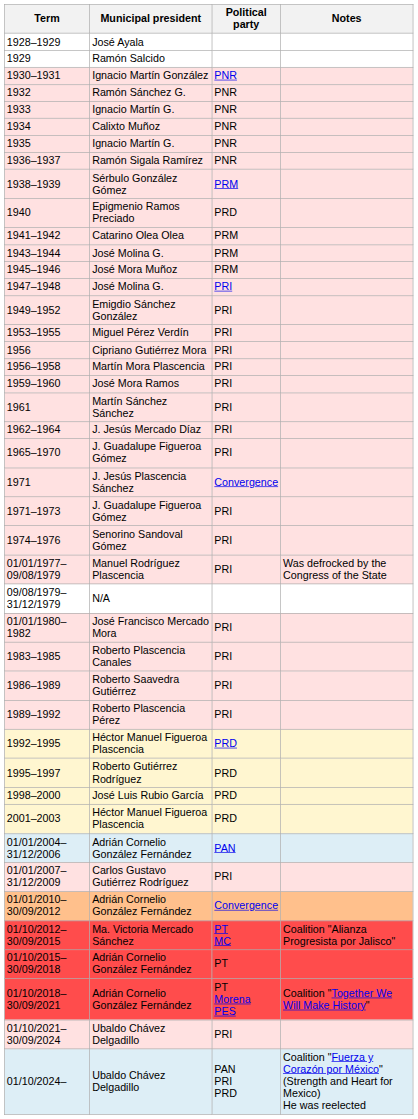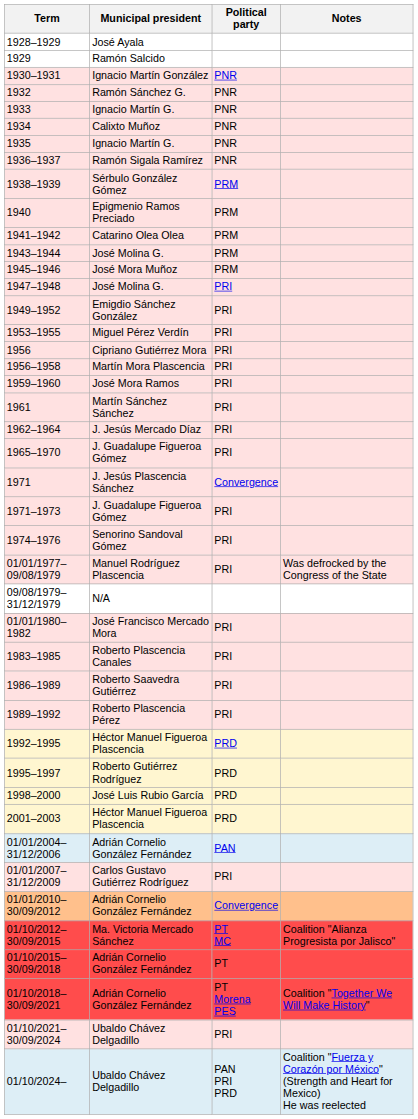 <table class=wikitable>
 <tr>
 <th width=120px>Term</th>
 <th width=175px>Municipal president</th>
 <th width=60px>Political party</th>
 <th width=190px>Notes</th>
 </tr>
 <tr style="background:#ffffff">
 <td>1928–1929</td>
 <td>José Ayala</td>
 <td></td>
 <td></td>
 </tr>
 <tr style="background:#ffffff">
 <td>1929</td>
 <td>Ramón Salcido</td>
 <td></td>
 <td></td>
 </tr>
 <tr style="background:#ffe1e1">
 <td>1930–1931</td>
 <td>Ignacio Martín González</td>
 <td><a href='#'>PNR</a> </td>
 <td></td>
 </tr>
 <tr style="background:#ffe1e1">
 <td>1932</td>
 <td>Ramón Sánchez G.</td>
 <td Partido Nacional Revolucionario>PNR </td>
 <td></td>
 </tr>
 <tr style="background:#ffe1e1">
 <td>1933</td>
 <td>Ignacio Martín G.</td>
 <td Partido Nacional Revolucionario>PNR </td>
 <td></td>
 </tr>
 <tr style="background:#ffe1e1">
 <td>1934</td>
 <td>Calixto Muñoz</td>
 <td Partido Nacional Revolucionario>PNR </td>
 <td></td>
 </tr>
 <tr style="background:#ffe1e1">
 <td>1935</td>
 <td>Ignacio Martín G.</td>
 <td Partido Nacional Revolucionario>PNR </td>
 <td></td>
 </tr>
 <tr style="background:#ffe1e1">
 <td>1936–1937</td>
 <td>Ramón Sigala Ramírez</td>
 <td Partido Nacional Revolucionario>PNR </td>
 <td></td>
 </tr>
 <tr style="background:#ffe1e1">
 <td>1938–1939</td>
 <td>Sérbulo González Gómez</td>
 <td><a href='#'>PRM</a> </td>
 <td></td>
 </tr>
 <tr style="background:#ffe1e1">
 <td>1940</td>
 <td>Epigmenio Ramos Preciado</td>
-<td Party of the Democratic Revolution>PRD </td>
+<td Partido de la Revolución Mexicana>PRM </td>
 <td></td>
 </tr>
 <tr style="background:#ffe1e1">
 <td>1941–1942</td>
 <td>Catarino Olea Olea</td>
 <td Partido de la Revolución Mexicana>PRM </td>
 <td></td>
 </tr>
 <tr style="background:#ffe1e1">
 <td>1943–1944</td>
 <td>José Molina G.</td>
 <td Partido de la Revolución Mexicana>PRM </td>
 <td></td>
 </tr>
 <tr style="background:#ffe1e1">
 <td>1945–1946</td>
 <td>José Mora Muñoz</td>
 <td Partido de la Revolución Mexicana>PRM </td>
 <td></td>
 </tr>
 <tr style="background:#ffe1e1">
 <td>1947–1948</td>
 <td>José Molina G.</td>
 <td><a href='#'>PRI</a> </td>
 <td></td>
 </tr>
 <tr style="background:#ffe1e1">
 <td>1949–1952</td>
 <td>Emigdio Sánchez González</td>
 <td Institutional Revolutionary Party>PRI </td>
 <td></td>
 </tr>
 <tr style="background:#ffe1e1">
 <td>1953–1955</td>
 <td>Miguel Pérez Verdín</td>
 <td Institutional Revolutionary Party>PRI </td>
 <td></td>
 </tr>
 <tr style="background:#ffe1e1">
 <td>1956</td>
 <td>Cipriano Gutiérrez Mora</td>
 <td Institutional Revolutionary Party>PRI </td>
 <td></td>
 </tr>
 <tr style="background:#ffe1e1">
 <td>1956–1958</td>
 <td>Martín Mora Plascencia</td>
 <td Institutional Revolutionary Party>PRI </td>
 <td></td>
 </tr>
 <tr style="background:#ffe1e1">
 <td>1959–1960</td>
 <td>José Mora Ramos</td>
 <td Institutional Revolutionary Party>PRI </td>
 <td></td>
 </tr>
 <tr style="background:#ffe1e1">
 <td>1961</td>
 <td>Martín Sánchez Sánchez</td>
 <td Institutional Revolutionary Party>PRI </td>
 <td></td>
 </tr>
 <tr style="background:#ffe1e1">
 <td>1962–1964</td>
 <td>J. Jesús Mercado Díaz</td>
 <td Institutional Revolutionary Party>PRI </td>
 <td></td>
 </tr>
 <tr style="background:#ffe1e1">
 <td>1965–1970</td>
 <td>J. Guadalupe Figueroa Gómez</td>
 <td Institutional Revolutionary Party>PRI </td>
 <td></td>
 </tr>
 <tr style="background:#ffe1e1">
 <td>1971</td>
 <td>J. Jesús Plascencia Sánchez</td>
 <td><a href='#'>Convergence</a> </td>
 <td></td>
 </tr>
 <tr style="background:#ffe1e1">
 <td>1971–1973</td>
 <td>J. Guadalupe Figueroa Gómez</td>
 <td Institutional Revolutionary Party>PRI </td>
 <td></td>
 </tr>
 <tr style="background:#ffe1e1">
 <td>1974–1976</td>
 <td>Senorino Sandoval Gómez</td>
 <td Institutional Revolutionary Party>PRI </td>
 <td></td>
 </tr>
 <tr style="background:#ffe1e1">
 <td>01/01/1977–09/08/1979</td>
 <td>Manuel Rodríguez Plascencia</td>
 <td Institutional Revolutionary Party>PRI </td>
 <td>Was defrocked by the Congress of the State</td>
 </tr>
 <tr style="background:#ffffff">
 <td>09/08/1979–31/12/1979</td>
 <td>N/A</td>
 <td></td>
 <td></td>
 </tr>
 <tr style="background:#ffe1e1">
 <td>01/01/1980–1982</td>
 <td>José Francisco Mercado Mora</td>
 <td Institutional Revolutionary Party>PRI </td>
 <td></td>
 </tr>
 <tr style="background:#ffe1e1">
 <td>1983–1985</td>
 <td>Roberto Plascencia Canales</td>
 <td Institutional Revolutionary Party>PRI </td>
 <td></td>
 </tr>
 <tr style="background:#ffe1e1">
 <td>1986–1989</td>
 <td>Roberto Saavedra Gutiérrez</td>
 <td Institutional Revolutionary Party>PRI </td>
 <td></td>
 </tr>
 <tr style="background:#ffe1e1">
 <td>1989–1992</td>
 <td>Roberto Plascencia Pérez</td>
 <td Institutional Revolutionary Party>PRI </td>
 <td></td>
 </tr>
 <tr style="background:#fff6d0">
 <td>1992–1995</td>
 <td>Héctor Manuel Figueroa Plascencia</td>
 <td><a href='#'>PRD</a> </td>
 <td></td>
 </tr>
 <tr style="background:#fff6d0">
 <td>1995–1997</td>
 <td>Roberto Gutiérrez Rodríguez</td>
 <td Party of the Democratic Revolution>PRD </td>
 <td></td>
 </tr>
 <tr style="background:#fff6d0">
 <td>1998–2000</td>
 <td>José Luis Rubio García</td>
 <td Party of the Democratic Revolution Democrática>PRD </td>
 <td></td>
 </tr>
 <tr style="background:#fff6d0;">
 <td>2001–2003</td>
 <td>Héctor Manuel Figueroa Plascencia</td>
 <td Party of the Democratic Revolution>PRD </td>
 <td></td>
 </tr>
 <tr style="background:#ddeef6">
 <td>01/01/2004–31/12/2006</td>
 <td>Adrián Cornelio González Fernández</td>
 <td><a href='#'>PAN</a> </td>
 <td></td>
 </tr>
 <tr style="background:#ffe1e1">
 <td>01/01/2007–31/12/2009</td>
 <td>Carlos Gustavo Gutiérrez Rodríguez</td>
 <td Institutional Revolutionary Party>PRI </td>
 <td></td>
 </tr>
 <tr style="background:#ffc08c">
 <td>01/01/2010–30/09/2012</td>
 <td>Adrián Cornelio González Fernández</td>
 <td><a href='#'>Convergence</a> </td>
 <td></td>
 </tr>
 <tr style="background:#ff4c4c">
 <td>01/10/2012–30/09/2015</td>
 <td>Ma. Victoria Mercado Sánchez</td>
 <td><a href='#'>PT</a> <br><a href='#'>MC</a> </td>
 <td>Coalition "Alianza Progresista por Jalisco"</td>
 </tr>
 <tr style="background:#ff4c4c">
 <td>01/10/2015–30/09/2018</td>
 <td>Adrián Cornelio González Fernández</td>
 <td Labor Party (Mexico)>PT </td>
 <td></td>
 </tr>
 <tr style="background:#ff4c4c">
 <td>01/10/2018–30/09/2021</td>
 <td>Adrián Cornelio González Fernández</td>
 <td Labor Party (Mexico)>PT <br> <a href='#'>Morena</a> <br> <a href='#'>PES</a> </td>
 <td>Coalition "<a href='#'>Together We Will Make History</a>"</td>
 </tr>
 <tr style="background:#ffe1e1">
 <td>01/10/2021–30/09/2024</td>
 <td>Ubaldo Chávez Delgadillo</td>
 <td Institutional Revolutionary Party>PRI </td>
 <td></td>
 </tr>
 <tr style="background:#ddeef6">
 <td>01/10/2024–</td>
 <td>Ubaldo Chávez Delgadillo</td>
 <td>PAN <br> PRI <br> PRD </td>
 <td>Coalition "<a href='#'>Fuerza y Corazón por México</a>" (Strength and Heart for Mexico)<br> He was reelected</td>
 </tr>
 </table>
